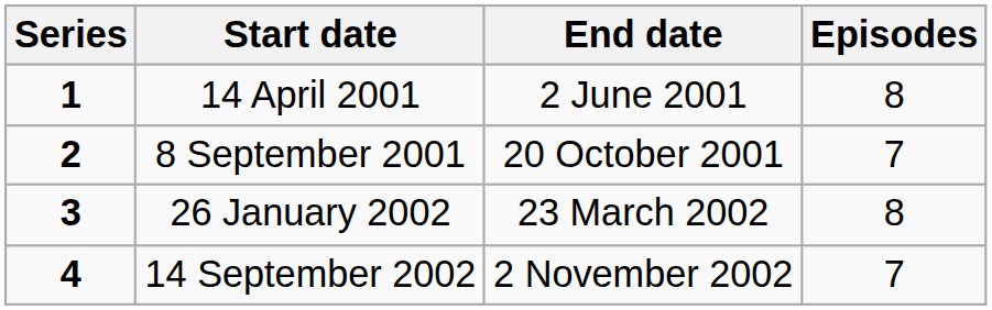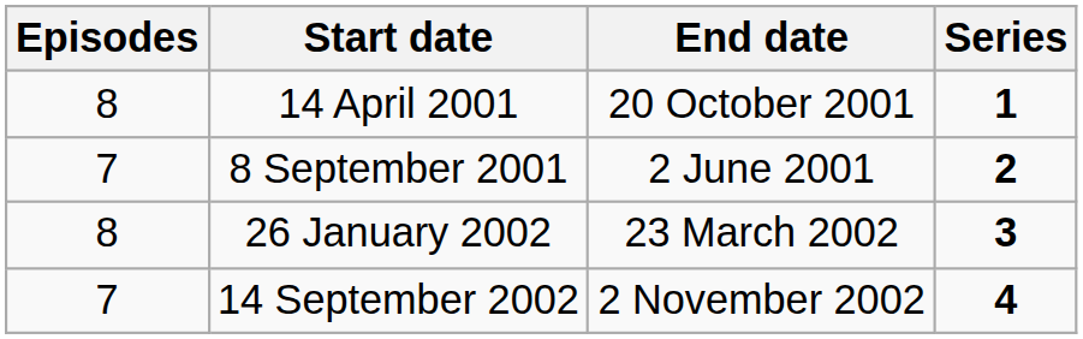 <table class="wikitable" style="text-align:center;">
 <tr>
-<th>Series</th>
+<th>Episodes</th>
 <th>Start date</th>
 <th>End date</th>
-<th>Episodes</th>
+<th>Series</th>
 </tr>
 <tr>
+<td>8</td>
+<td>14 April 2001</td>
+<td>20 October 2001</td>
 <td><strong>1</strong></td>
-<td>14 April 2001</td>
-<td>2 June 2001</td>
-<td>8</td>
 </tr>
 <tr>
+<td>7</td>
+<td>8 September 2001</td>
+<td>2 June 2001</td>
 <td><strong>2</strong></td>
-<td>8 September 2001</td>
-<td>20 October 2001</td>
-<td>7</td>
 </tr>
 <tr>
-<td><strong>3</strong></td>
+<td>8</td>
 <td>26 January 2002</td>
 <td>23 March 2002</td>
-<td>8</td>
+<td><strong>3</strong></td>
 </tr>
 <tr>
-<td><strong>4</strong></td>
+<td>7</td>
 <td>14 September 2002</td>
 <td>2 November 2002</td>
-<td>7</td>
+<td><strong>4</strong></td>
 </tr>
 </table>
